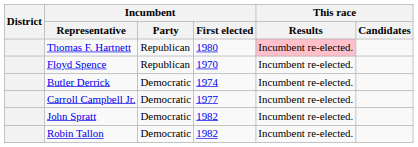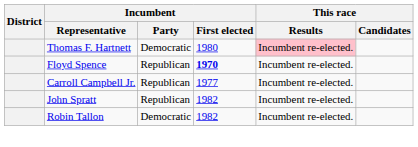 <table class=wikitable>
 <tr>
 <th rowspan=2>District</th>
 <th colspan=3>Incumbent</th>
 <th colspan=2>This race</th>
 </tr>
 <tr>
 <th>Representative</th>
 <th>Party</th>
 <th>First elected</th>
 <th>Results</th>
 <th>Candidates</th>
 </tr>
 <tr>
 <th></th>
 <td><a href='#'>Thomas F. Hartnett</a></td>
-<td>Republican</td>
+<td>Democratic</td>
 <td><a href='#'>1980</a></td>
 <td style="background: pink;">Incumbent re-elected.</td>
 <td nowrap></td>
 </tr>
 <tr>
 <th></th>
 <td><a href='#'>Floyd Spence</a></td>
 <td>Republican</td>
-<td><a href='#'>1970</a></td>
-<td>Incumbent re-elected.</td>
-<td nowrap></td>
-</tr>
-<tr>
-<th></th>
-<td><a href='#'>Butler Derrick</a></td>
-<td>Democratic</td>
-<td><a href='#'>1974</a></td>
+<td><strong><a href='#'>1970</a></strong></td>
 <td>Incumbent re-elected.</td>
 <td nowrap></td>
 </tr>
 <tr>
 <th></th>
 <td><a href='#'>Carroll Campbell Jr.</a></td>
-<td>Democratic</td>
+<td>Republican</td>
 <td><a href='#'>1977</a></td>
 <td>Incumbent re-elected.</td>
 <td nowrap></td>
 </tr>
 <tr>
 <th></th>
 <td><a href='#'>John Spratt</a></td>
-<td>Democratic</td>
+<td>Republican</td>
 <td><a href='#'>1982</a></td>
 <td>Incumbent re-elected.</td>
 <td nowrap></td>
 </tr>
 <tr>
 <th></th>
 <td><a href='#'>Robin Tallon</a></td>
 <td>Democratic</td>
 <td><a href='#'>1982</a></td>
 <td>Incumbent re-elected.</td>
 <td nowrap></td>
 </tr>
 </table>
